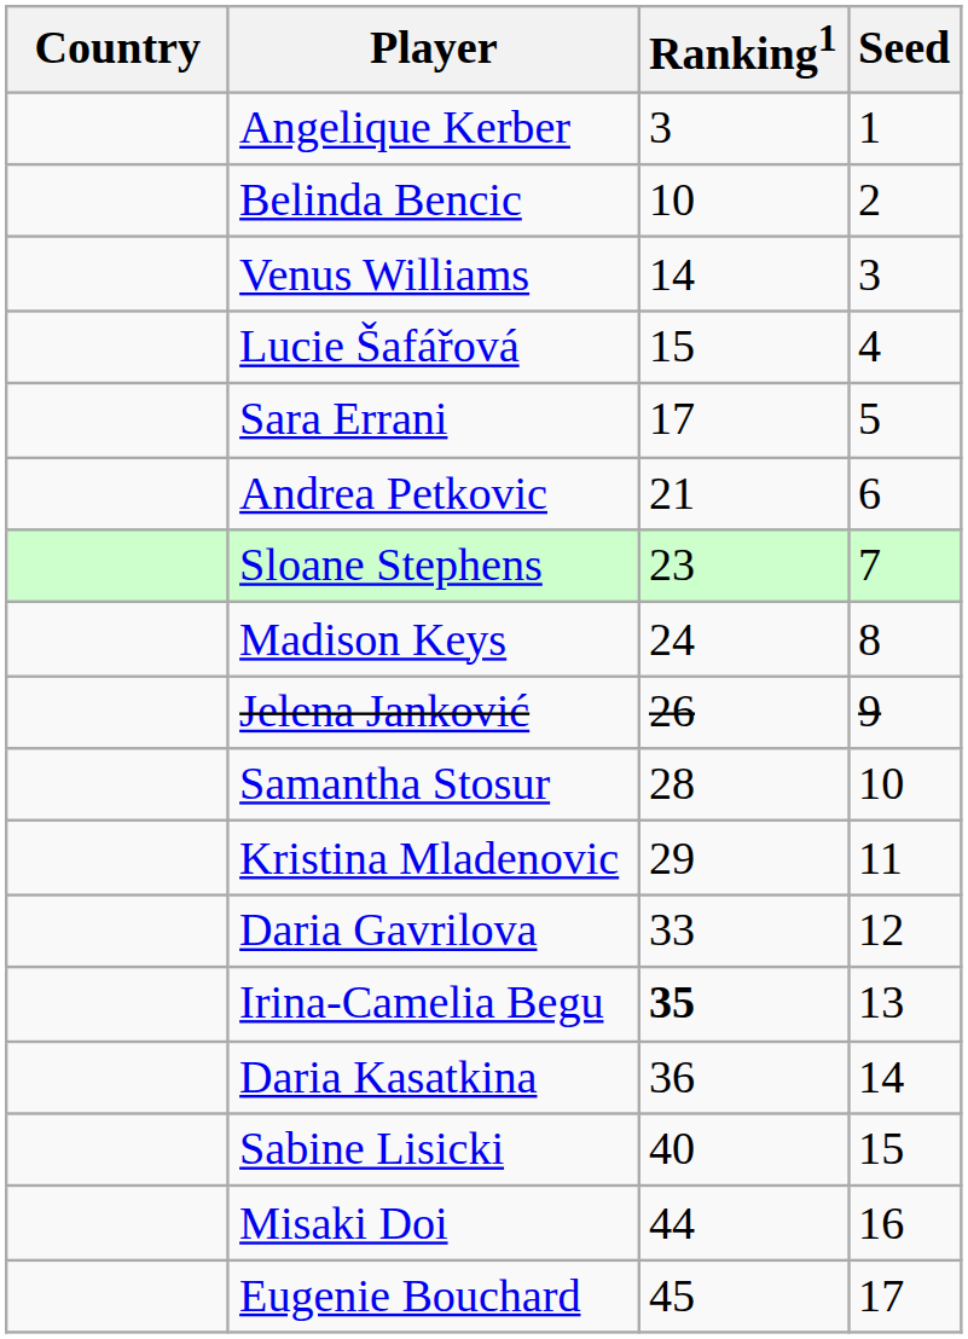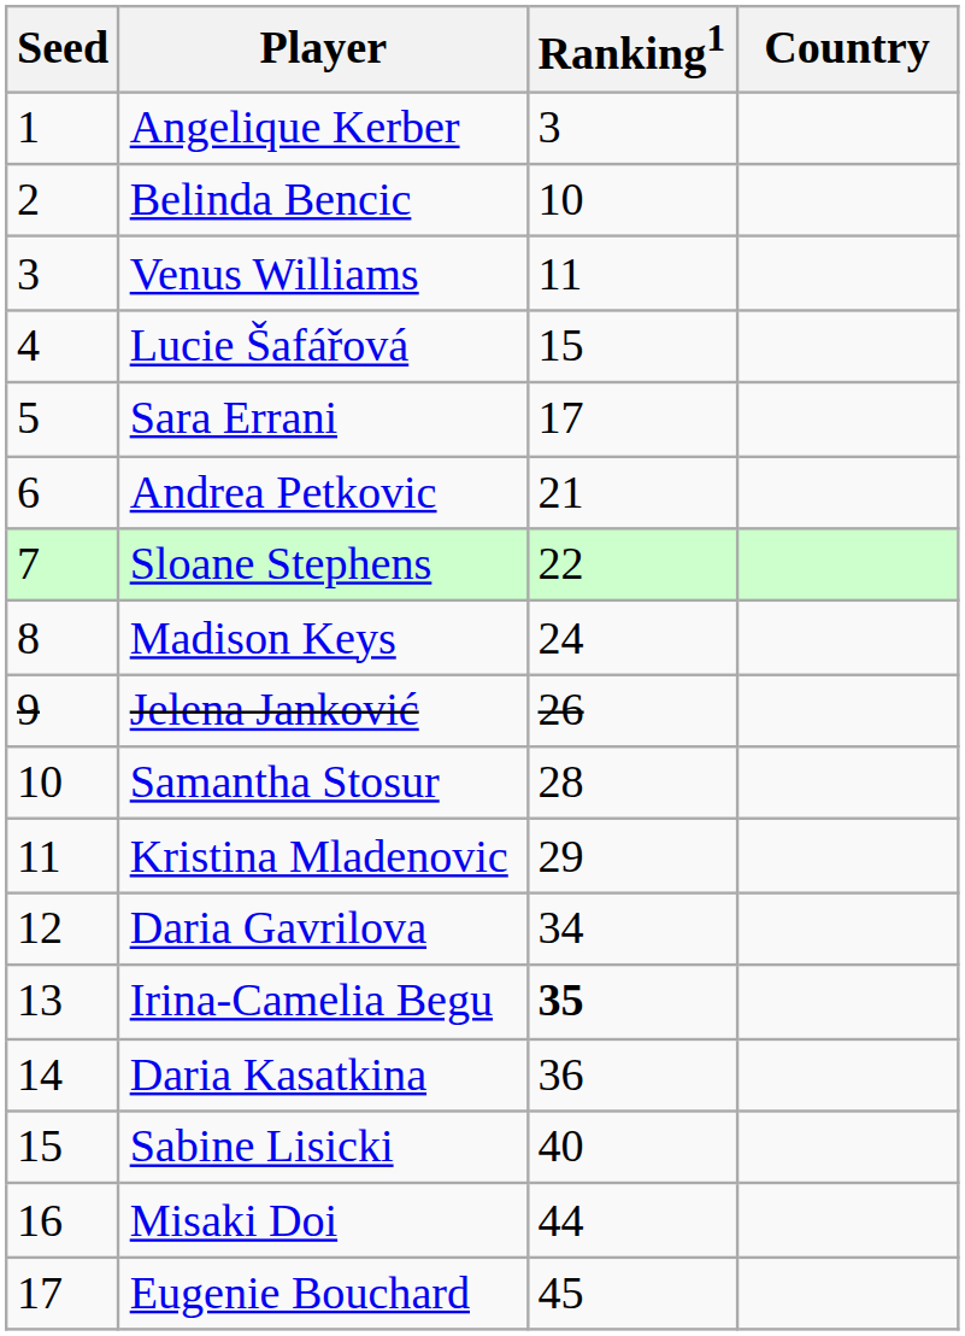 <table class="sortable wikitable">
 <tr>
-<th width="70">Country</th>
+<th>Seed</th>
 <th width="135">Player</th>
 <th>Ranking<sup>1</sup></th>
-<th>Seed</th>
+<th width="70">Country</th>
 </tr>
 <tr>
-<td></td>
+<td>1</td>
 <td><a href='#'>Angelique Kerber</a></td>
 <td>3</td>
-<td>1</td>
+<td></td>
 </tr>
 <tr>
-<td></td>
+<td>2</td>
 <td><a href='#'>Belinda Bencic</a></td>
 <td>10</td>
-<td>2</td>
+<td></td>
 </tr>
 <tr>
+<td>3</td>
+<td><a href='#'>Venus Williams</a></td>
+<td>11</td>
 <td></td>
-<td><a href='#'>Venus Williams</a></td>
-<td>14</td>
-<td>3</td>
 </tr>
 <tr>
-<td></td>
+<td>4</td>
 <td><a href='#'>Lucie Šafářová</a></td>
 <td>15</td>
-<td>4</td>
+<td></td>
 </tr>
 <tr>
-<td></td>
+<td>5</td>
 <td><a href='#'>Sara Errani</a></td>
 <td>17</td>
-<td>5</td>
+<td></td>
 </tr>
 <tr>
-<td></td>
+<td>6</td>
 <td><a href='#'>Andrea Petkovic</a></td>
 <td>21</td>
-<td>6</td>
+<td></td>
 </tr>
 <tr style="background:#cfc;">
+<td>7</td>
+<td><a href='#'>Sloane Stephens</a></td>
+<td>22</td>
 <td></td>
-<td><a href='#'>Sloane Stephens</a></td>
-<td>23</td>
-<td>7</td>
 </tr>
 <tr>
-<td></td>
+<td>8</td>
 <td><a href='#'>Madison Keys</a></td>
 <td>24</td>
-<td>8</td>
+<td></td>
 </tr>
 <tr>
-<td><s></s></td>
+<td><s>9</s></td>
 <td><s><a href='#'>Jelena Janković</a></s></td>
 <td><s>26</s></td>
-<td><s>9</s></td>
+<td><s></s></td>
 </tr>
 <tr>
-<td></td>
+<td>10</td>
 <td><a href='#'>Samantha Stosur</a></td>
 <td>28</td>
-<td>10</td>
+<td></td>
 </tr>
 <tr>
-<td></td>
+<td>11</td>
 <td><a href='#'>Kristina Mladenovic</a></td>
 <td>29</td>
-<td>11</td>
+<td></td>
 </tr>
 <tr>
+<td>12</td>
+<td><a href='#'>Daria Gavrilova</a></td>
+<td>34</td>
 <td></td>
-<td><a href='#'>Daria Gavrilova</a></td>
-<td>33</td>
-<td>12</td>
 </tr>
 <tr>
-<td></td>
+<td>13</td>
 <td><a href='#'>Irina-Camelia Begu</a></td>
 <td><strong>35</strong></td>
-<td>13</td>
+<td></td>
 </tr>
 <tr>
-<td></td>
+<td>14</td>
 <td><a href='#'>Daria Kasatkina</a></td>
 <td>36</td>
-<td>14</td>
+<td></td>
 </tr>
 <tr>
-<td></td>
+<td>15</td>
 <td><a href='#'>Sabine Lisicki</a></td>
 <td>40</td>
-<td>15</td>
+<td></td>
 </tr>
 <tr>
-<td></td>
+<td>16</td>
 <td><a href='#'>Misaki Doi</a></td>
 <td>44</td>
-<td>16</td>
+<td></td>
 </tr>
 <tr>
-<td></td>
+<td>17</td>
 <td><a href='#'>Eugenie Bouchard</a></td>
 <td>45</td>
-<td>17</td>
+<td></td>
 </tr>
 </table>
